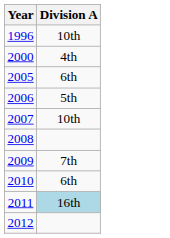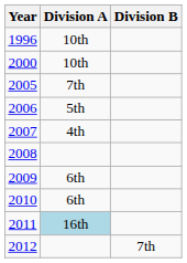 <table class="wikitable" style="text-align:center">
 <tr>
 <th>Year</th>
 <th>Division A</th>
+<th>Division B</th>
 </tr>
 <tr>
 <td><a href='#'>1996</a></td>
 <td>10th</td>
+<td></td>
 </tr>
 <tr>
 <td><a href='#'>2000</a></td>
-<td>4th</td>
+<td>10th</td>
+<td></td>
 </tr>
 <tr>
 <td><a href='#'>2005</a></td>
-<td>6th</td>
+<td>7th</td>
+<td></td>
 </tr>
 <tr>
 <td><a href='#'>2006</a></td>
 <td>5th</td>
+<td></td>
 </tr>
 <tr>
 <td><a href='#'>2007</a></td>
-<td>10th</td>
+<td>4th</td>
+<td></td>
 </tr>
 <tr>
 <td><a href='#'>2008</a></td>
 <td></td>
+<td></td>
 </tr>
 <tr>
 <td><a href='#'>2009</a></td>
-<td>7th</td>
+<td>6th</td>
+<td></td>
 </tr>
 <tr>
 <td><a href='#'>2010</a></td>
 <td>6th</td>
+<td></td>
 </tr>
 <tr>
 <td><a href='#'>2011</a></td>
 <td style="background: lightblue;">16th</td>
+<td></td>
 </tr>
 <tr>
 <td><a href='#'>2012</a></td>
 <td></td>
+<td>7th</td>
 </tr>
 </table>
